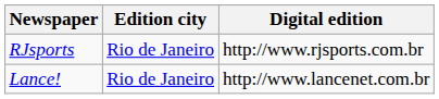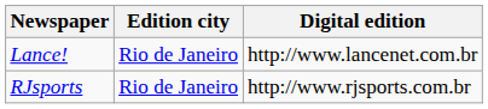 <table class="wikitable sortable">
 <tr style="text-align:center">
 <th>Newspaper</th>
 <th>Edition city</th>
 <th>Digital edition</th>
 </tr>
 <tr>
+<td><em><a href='#'>Lance!</a></em></td>
+<td><a href='#'>Rio de Janeiro</a></td>
+<td>http://www.lancenet.com.br</td>
+</tr>
+<tr>
 <td><em><a href='#'>RJsports</a></em></td>
 <td><a href='#'>Rio de Janeiro</a></td>
 <td>http://www.rjsports.com.br</td>
 </tr>
-<tr>
-<td><em><a href='#'>Lance!</a></em></td>
-<td><a href='#'>Rio de Janeiro</a></td>
-<td>http://www.lancenet.com.br</td>
-</tr>
 </table>
